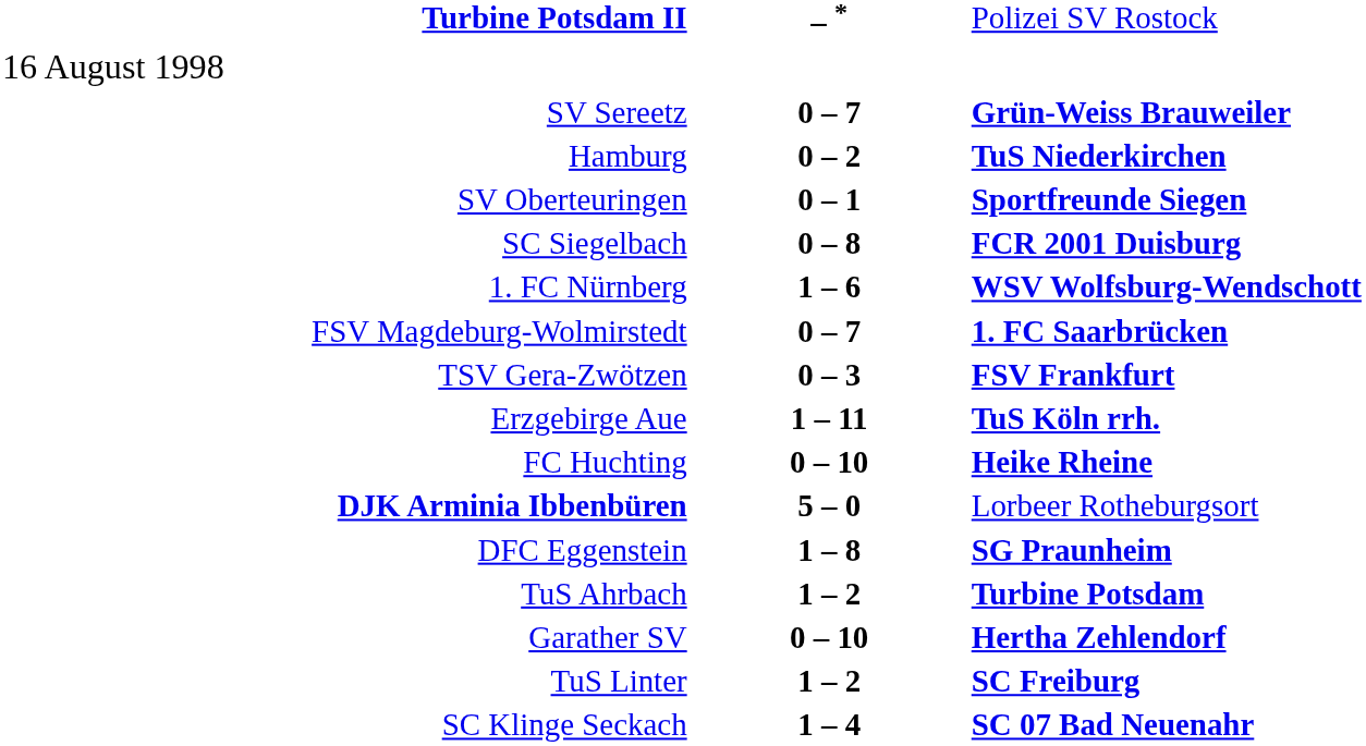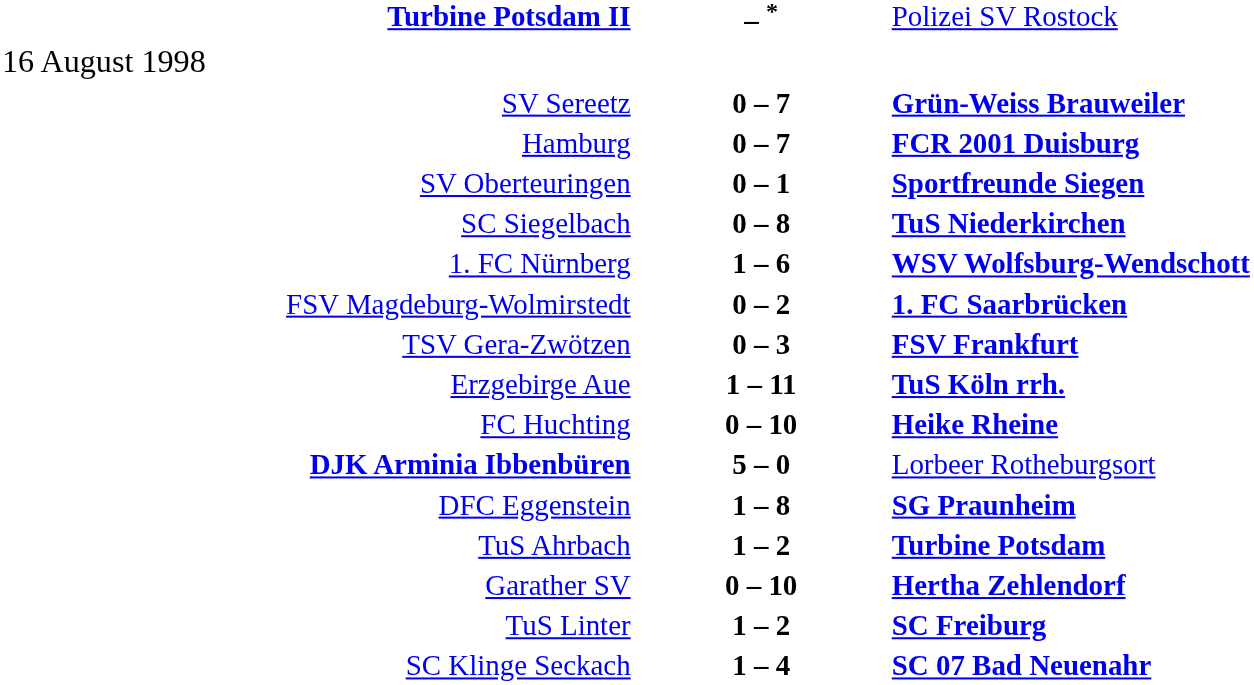 <table style="width:100%;" cellspacing="1">
 <tr>
 <th width=25%></th>
 <th width=10%></th>
 <th width=25%></th>
 <th></th>
 </tr>
 <tr style=font-size:90%>
 <td align=right><strong><a href='#'>Turbine Potsdam II</a></strong></td>
 <td align=center><strong>– <sup>*</sup></strong></td>
 <td><a href='#'>Polizei SV Rostock</a></td>
 </tr>
 <tr>
 <td>16 August 1998</td>
 </tr>
 <tr style=font-size:90%>
 <td align=right><a href='#'>SV Sereetz</a></td>
 <td align=center><strong>0 – 7</strong></td>
 <td><strong><a href='#'>Grün-Weiss Brauweiler</a></strong></td>
 </tr>
 <tr style=font-size:90%>
 <td align=right><a href='#'>Hamburg</a></td>
-<td align=center><strong>0 – 2</strong></td>
-<td><strong><a href='#'>TuS Niederkirchen</a></strong></td>
+<td align=center><strong>0 – 7</strong></td>
+<td><strong><a href='#'>FCR 2001 Duisburg</a></strong></td>
 </tr>
 <tr style=font-size:90%>
 <td align=right><a href='#'>SV Oberteuringen</a></td>
 <td align=center><strong>0 – 1</strong></td>
 <td><strong><a href='#'>Sportfreunde Siegen</a></strong></td>
 </tr>
 <tr style=font-size:90%>
 <td align=right><a href='#'>SC Siegelbach</a></td>
 <td align=center><strong>0 – 8</strong></td>
-<td><strong><a href='#'>FCR 2001 Duisburg</a></strong></td>
+<td><strong><a href='#'>TuS Niederkirchen</a></strong></td>
 </tr>
 <tr style=font-size:90%>
 <td align=right><a href='#'>1. FC Nürnberg</a></td>
 <td align=center><strong>1 – 6</strong></td>
 <td><strong><a href='#'>WSV Wolfsburg-Wendschott</a></strong></td>
 </tr>
 <tr style=font-size:90%>
 <td align=right><a href='#'>FSV Magdeburg-Wolmirstedt</a></td>
-<td align=center><strong>0 – 7</strong></td>
+<td align=center><strong>0 – 2</strong></td>
 <td><strong><a href='#'>1. FC Saarbrücken</a></strong></td>
 </tr>
 <tr style=font-size:90%>
 <td align=right><a href='#'>TSV Gera-Zwötzen</a></td>
 <td align=center><strong>0 – 3</strong></td>
 <td><strong><a href='#'>FSV Frankfurt</a></strong></td>
 </tr>
 <tr style=font-size:90%>
 <td align=right><a href='#'>Erzgebirge Aue</a></td>
 <td align=center><strong>1 – 11</strong></td>
 <td><strong><a href='#'>TuS Köln rrh.</a></strong></td>
 </tr>
 <tr style=font-size:90%>
 <td align=right><a href='#'>FC Huchting</a></td>
 <td align=center><strong>0 – 10</strong></td>
 <td><strong><a href='#'>Heike Rheine</a></strong></td>
 </tr>
 <tr style=font-size:90%>
 <td align=right><strong><a href='#'>DJK Arminia Ibbenbüren</a></strong></td>
 <td align=center><strong>5 – 0</strong></td>
 <td><a href='#'>Lorbeer Rotheburgsort</a></td>
 </tr>
 <tr style=font-size:90%>
 <td align=right><a href='#'>DFC Eggenstein</a></td>
 <td align=center><strong>1 – 8</strong></td>
 <td><strong><a href='#'>SG Praunheim</a></strong></td>
 </tr>
 <tr style=font-size:90%>
 <td align=right><a href='#'>TuS Ahrbach</a></td>
 <td align=center><strong>1 – 2</strong></td>
 <td><strong><a href='#'>Turbine Potsdam</a></strong></td>
 </tr>
 <tr style=font-size:90%>
 <td align=right><a href='#'>Garather SV</a></td>
 <td align=center><strong>0 – 10</strong></td>
 <td><strong><a href='#'>Hertha Zehlendorf</a></strong></td>
 </tr>
 <tr style=font-size:90%>
 <td align=right><a href='#'>TuS Linter</a></td>
 <td align=center><strong>1 – 2</strong></td>
 <td><strong><a href='#'>SC Freiburg</a></strong></td>
 </tr>
 <tr style=font-size:90%>
 <td align=right><a href='#'>SC Klinge Seckach</a></td>
 <td align=center><strong>1 – 4</strong></td>
 <td><strong><a href='#'>SC 07 Bad Neuenahr</a></strong></td>
 </tr>
 </table>
